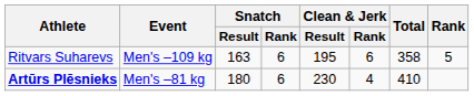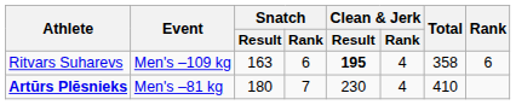 <table class="wikitable" style="font-size:90%">
 <tr>
 <th rowspan="2">Athlete</th>
 <th rowspan="2">Event</th>
 <th colspan="2">Snatch</th>
 <th colspan="2">Clean & Jerk</th>
 <th rowspan="2">Total</th>
 <th rowspan="2">Rank</th>
 </tr>
 <tr style="font-size:95%">
 <th>Result</th>
 <th>Rank</th>
 <th>Result</th>
 <th>Rank</th>
 </tr>
 <tr align=center>
 <td align=left><a href='#'>Ritvars Suharevs</a></td>
 <td align=left><a href='#'>Men's –109 kg</a></td>
 <td>163</td>
 <td>6</td>
-<td>195</td>
+<td><strong>195</strong></td>
+<td>4</td>
+<td>358</td>
 <td>6</td>
-<td>358</td>
-<td>5</td>
 </tr>
 <tr align=center>
 <td align=left><strong><a href='#'>Artūrs Plēsnieks</a></strong></td>
 <td align=left><a href='#'>Men's –81 kg</a></td>
 <td>180</td>
-<td>6</td>
+<td>7</td>
 <td>230</td>
 <td>4</td>
 <td>410</td>
 <td></td>
 </tr>
 </table>
